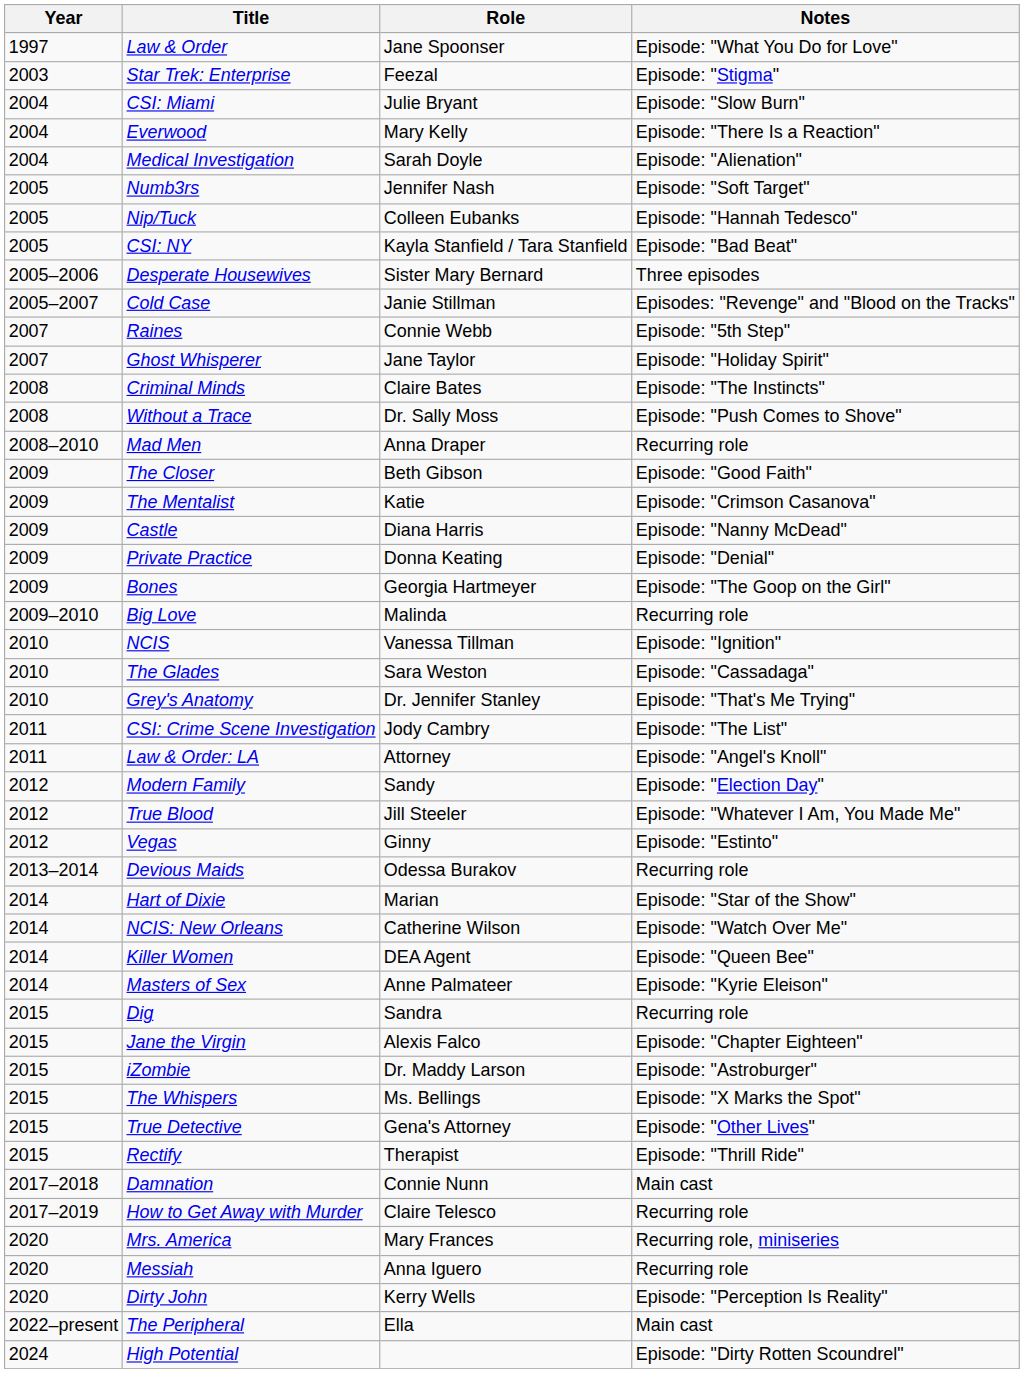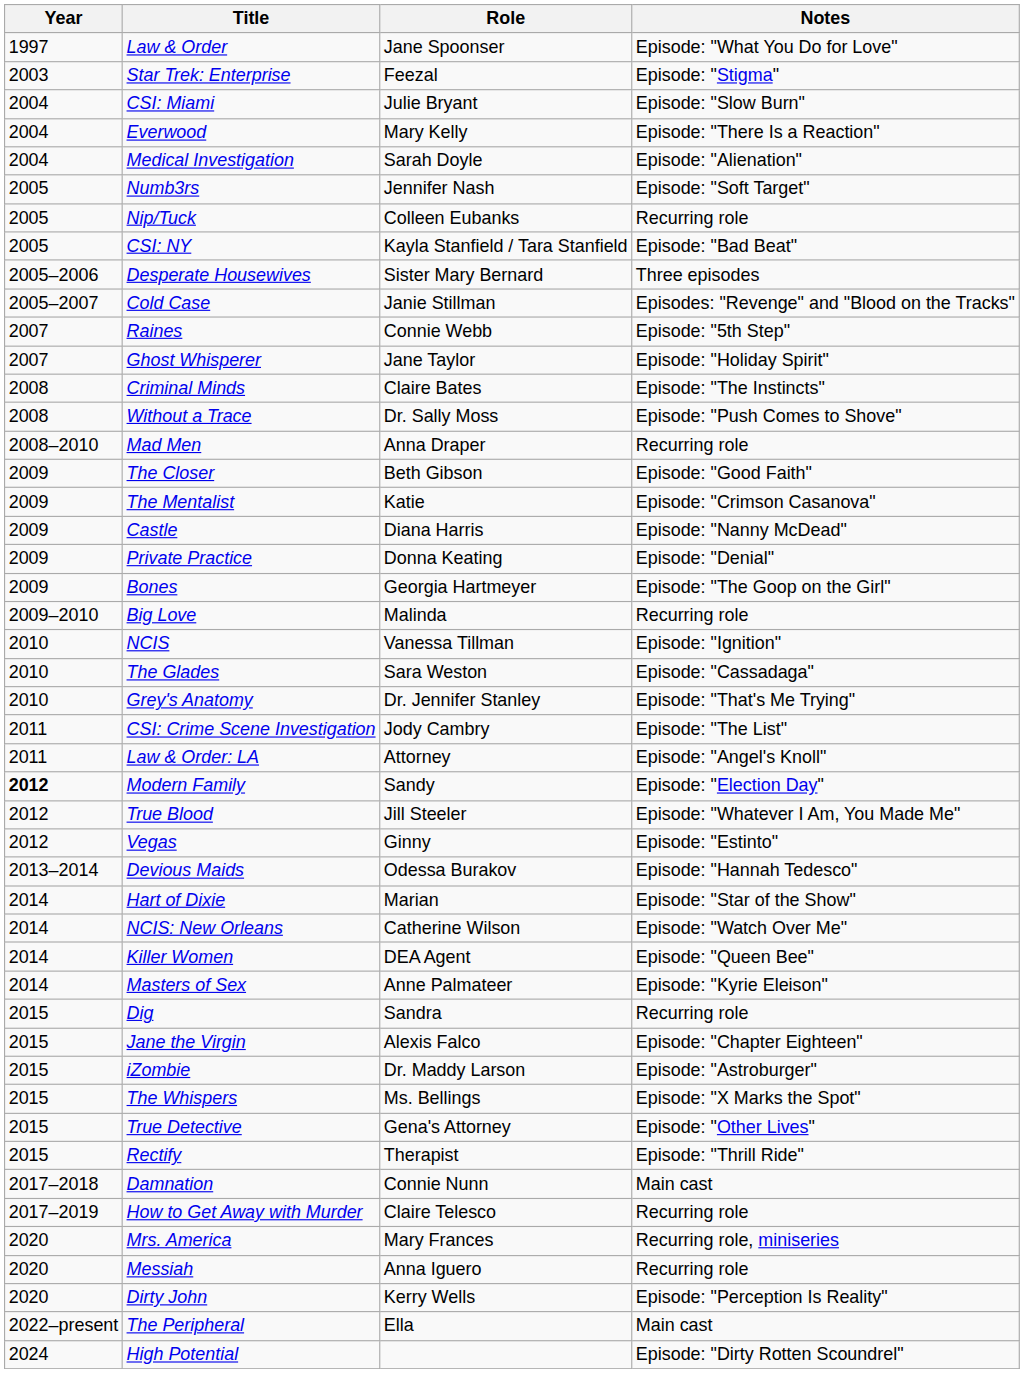 <table class="wikitable sortable">
 <tr>
 <th>Year</th>
 <th>Title</th>
 <th>Role</th>
 <th>Notes</th>
 </tr>
 <tr>
 <td>1997</td>
 <td><em><a href='#'>Law & Order</a></em></td>
 <td>Jane Spoonser</td>
 <td>Episode: "What You Do for Love"</td>
 </tr>
 <tr>
 <td>2003</td>
 <td><em><a href='#'>Star Trek: Enterprise</a></em></td>
 <td>Feezal</td>
 <td>Episode: "<a href='#'>Stigma</a>"</td>
 </tr>
 <tr>
 <td>2004</td>
 <td><em><a href='#'>CSI: Miami</a></em></td>
 <td>Julie Bryant</td>
 <td>Episode: "Slow Burn"</td>
 </tr>
 <tr>
 <td>2004</td>
 <td><em><a href='#'>Everwood</a></em></td>
 <td>Mary Kelly</td>
 <td>Episode: "There Is a Reaction"</td>
 </tr>
 <tr>
 <td>2004</td>
 <td><em><a href='#'>Medical Investigation</a></em></td>
 <td>Sarah Doyle</td>
 <td>Episode: "Alienation"</td>
 </tr>
 <tr>
 <td>2005</td>
 <td><em><a href='#'>Numb3rs</a></em></td>
 <td>Jennifer Nash</td>
 <td>Episode: "Soft Target"</td>
 </tr>
 <tr>
 <td>2005</td>
 <td><em><a href='#'>Nip/Tuck</a></em></td>
 <td>Colleen Eubanks</td>
-<td>Episode: "Hannah Tedesco"</td>
+<td>Recurring role</td>
 </tr>
 <tr>
 <td>2005</td>
 <td><em><a href='#'>CSI: NY</a></em></td>
 <td>Kayla Stanfield / Tara Stanfield</td>
 <td>Episode: "Bad Beat"</td>
 </tr>
 <tr>
 <td>2005–2006</td>
 <td><em><a href='#'>Desperate Housewives</a></em></td>
 <td>Sister Mary Bernard</td>
 <td>Three episodes</td>
 </tr>
 <tr>
 <td>2005–2007</td>
 <td><em><a href='#'>Cold Case</a></em></td>
 <td>Janie Stillman</td>
 <td>Episodes: "Revenge" and "Blood on the Tracks"</td>
 </tr>
 <tr>
 <td>2007</td>
 <td><em><a href='#'>Raines</a></em></td>
 <td>Connie Webb</td>
 <td>Episode: "5th Step"</td>
 </tr>
 <tr>
 <td>2007</td>
 <td><em><a href='#'>Ghost Whisperer</a></em></td>
 <td>Jane Taylor</td>
 <td>Episode: "Holiday Spirit"</td>
 </tr>
 <tr>
 <td>2008</td>
 <td><em><a href='#'>Criminal Minds</a></em></td>
 <td>Claire Bates</td>
 <td>Episode: "The Instincts"</td>
 </tr>
 <tr>
 <td>2008</td>
 <td><em><a href='#'>Without a Trace</a></em></td>
 <td>Dr. Sally Moss</td>
 <td>Episode: "Push Comes to Shove"</td>
 </tr>
 <tr>
 <td>2008–2010</td>
 <td><em><a href='#'>Mad Men</a></em></td>
 <td>Anna Draper</td>
 <td>Recurring role</td>
 </tr>
 <tr>
 <td>2009</td>
 <td><em><a href='#'>The Closer</a></em></td>
 <td>Beth Gibson</td>
 <td>Episode: "Good Faith"</td>
 </tr>
 <tr>
 <td>2009</td>
 <td><em><a href='#'>The Mentalist</a></em></td>
 <td>Katie</td>
 <td>Episode: "Crimson Casanova"</td>
 </tr>
 <tr>
 <td>2009</td>
 <td><em><a href='#'>Castle</a></em></td>
 <td>Diana Harris</td>
 <td>Episode: "Nanny McDead"</td>
 </tr>
 <tr>
 <td>2009</td>
 <td><em><a href='#'>Private Practice</a></em></td>
 <td>Donna Keating</td>
 <td>Episode: "Denial"</td>
 </tr>
 <tr>
 <td>2009</td>
 <td><em><a href='#'>Bones</a></em></td>
 <td>Georgia Hartmeyer</td>
 <td>Episode: "The Goop on the Girl"</td>
 </tr>
 <tr>
 <td>2009–2010</td>
 <td><em><a href='#'>Big Love</a></em></td>
 <td>Malinda</td>
 <td>Recurring role</td>
 </tr>
 <tr>
 <td>2010</td>
 <td><em><a href='#'>NCIS</a></em></td>
 <td>Vanessa Tillman</td>
 <td>Episode: "Ignition"</td>
 </tr>
 <tr>
 <td>2010</td>
 <td><em><a href='#'>The Glades</a></em></td>
 <td>Sara Weston</td>
 <td>Episode: "Cassadaga"</td>
 </tr>
 <tr>
 <td>2010</td>
 <td><em><a href='#'>Grey's Anatomy</a></em></td>
 <td>Dr. Jennifer Stanley</td>
 <td>Episode: "That's Me Trying"</td>
 </tr>
 <tr>
 <td>2011</td>
 <td><em><a href='#'>CSI: Crime Scene Investigation</a></em></td>
 <td>Jody Cambry</td>
 <td>Episode: "The List"</td>
 </tr>
 <tr>
 <td>2011</td>
 <td><em><a href='#'>Law & Order: LA</a></em></td>
 <td>Attorney</td>
 <td>Episode: "Angel's Knoll"</td>
 </tr>
 <tr>
-<td>2012</td>
+<td><strong>2012</strong></td>
 <td><em><a href='#'>Modern Family</a></em></td>
 <td>Sandy</td>
 <td>Episode: "<a href='#'>Election Day</a>"</td>
 </tr>
 <tr>
 <td>2012</td>
 <td><em><a href='#'>True Blood</a></em></td>
 <td>Jill Steeler</td>
 <td>Episode: "Whatever I Am, You Made Me"</td>
 </tr>
 <tr>
 <td>2012</td>
 <td><em><a href='#'>Vegas</a></em></td>
 <td>Ginny</td>
 <td>Episode: "Estinto"</td>
 </tr>
 <tr>
 <td>2013–2014</td>
 <td><em><a href='#'>Devious Maids</a></em></td>
 <td>Odessa Burakov</td>
-<td>Recurring role</td>
+<td>Episode: "Hannah Tedesco"</td>
 </tr>
 <tr>
 <td>2014</td>
 <td><em><a href='#'>Hart of Dixie</a></em></td>
 <td>Marian</td>
 <td>Episode: "Star of the Show"</td>
 </tr>
 <tr>
 <td>2014</td>
 <td><em><a href='#'>NCIS: New Orleans</a></em></td>
 <td>Catherine Wilson</td>
 <td>Episode: "Watch Over Me"</td>
 </tr>
 <tr>
 <td>2014</td>
 <td><em><a href='#'>Killer Women</a></em></td>
 <td>DEA Agent</td>
 <td>Episode: "Queen Bee"</td>
 </tr>
 <tr>
 <td>2014</td>
 <td><em><a href='#'>Masters of Sex</a></em></td>
 <td>Anne Palmateer</td>
 <td>Episode: "Kyrie Eleison"</td>
 </tr>
 <tr>
 <td>2015</td>
 <td><em><a href='#'>Dig</a></em></td>
 <td>Sandra</td>
 <td>Recurring role</td>
 </tr>
 <tr>
 <td>2015</td>
 <td><em><a href='#'>Jane the Virgin</a></em></td>
 <td>Alexis Falco</td>
 <td>Episode: "Chapter Eighteen"</td>
 </tr>
 <tr>
 <td>2015</td>
 <td><em><a href='#'>iZombie</a></em></td>
 <td>Dr. Maddy Larson</td>
 <td>Episode: "Astroburger"</td>
 </tr>
 <tr>
 <td>2015</td>
 <td><em><a href='#'>The Whispers</a></em></td>
 <td>Ms. Bellings</td>
 <td>Episode: "X Marks the Spot"</td>
 </tr>
 <tr>
 <td>2015</td>
 <td><em><a href='#'>True Detective</a></em></td>
 <td>Gena's Attorney</td>
 <td>Episode: "<a href='#'>Other Lives</a>"</td>
 </tr>
 <tr>
 <td>2015</td>
 <td><em><a href='#'>Rectify</a></em></td>
 <td>Therapist</td>
 <td>Episode: "Thrill Ride"</td>
 </tr>
 <tr>
 <td>2017–2018</td>
 <td><em><a href='#'>Damnation</a></em></td>
 <td>Connie Nunn</td>
 <td>Main cast</td>
 </tr>
 <tr>
 <td>2017–2019</td>
 <td><em><a href='#'>How to Get Away with Murder</a></em></td>
 <td>Claire Telesco</td>
 <td>Recurring role</td>
 </tr>
 <tr>
 <td>2020</td>
 <td><em><a href='#'>Mrs. America</a></em></td>
 <td>Mary Frances</td>
 <td>Recurring role, <a href='#'>miniseries</a></td>
 </tr>
 <tr>
 <td>2020</td>
 <td><em><a href='#'>Messiah</a></em></td>
 <td>Anna Iguero</td>
 <td>Recurring role</td>
 </tr>
 <tr>
 <td>2020</td>
 <td><em><a href='#'>Dirty John</a></em></td>
 <td>Kerry Wells</td>
 <td>Episode: "Perception Is Reality"</td>
 </tr>
 <tr>
 <td>2022–present</td>
 <td><em><a href='#'>The Peripheral</a></em></td>
 <td>Ella</td>
 <td>Main cast</td>
 </tr>
 <tr>
 <td>2024</td>
 <td><em><a href='#'>High Potential</a></em></td>
 <td></td>
 <td>Episode: "Dirty Rotten Scoundrel"</td>
 </tr>
 </table>
